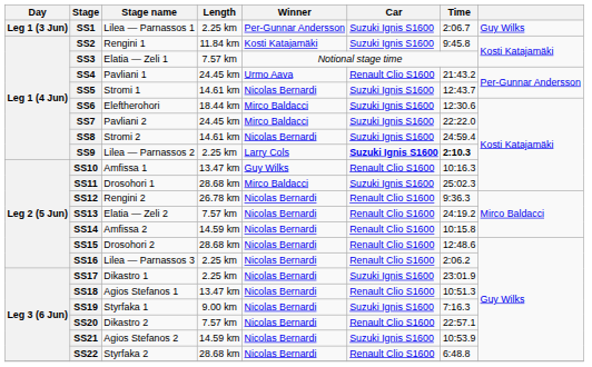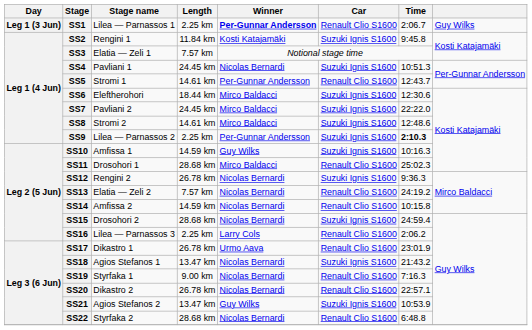 <table class="wikitable" style="font-size: 85%;">
 <tr>
 <th>Day</th>
 <th>Stage</th>
 <th>Stage name</th>
 <th>Length</th>
 <th>Winner</th>
 <th>Car</th>
 <th>Time</th>
 <th></th>
 </tr>
 <tr>
 <th rowspan="1">Leg 1 (3 Jun)</th>
 <th>SS1</th>
 <td>Lilea — Parnassos 1</td>
 <td align="center">2.25 km</td>
-<td> <a href='#'>Per-Gunnar Andersson</a></td>
-<td><a href='#'>Suzuki Ignis S1600</a></td>
+<td><strong> <a href='#'>Per-Gunnar Andersson</a></strong></td>
+<td><a href='#'>Renault Clio S1600</a></td>
 <td>2:06.7</td>
 <td rowspan="1"> <a href='#'>Guy Wilks</a></td>
 </tr>
 <tr>
 <th rowspan="8">Leg 1 (4 Jun)</th>
 <th>SS2</th>
 <td>Rengini 1</td>
 <td align="center">11.84 km</td>
 <td> <a href='#'>Kosti Katajamäki</a></td>
 <td><a href='#'>Suzuki Ignis S1600</a></td>
 <td>9:45.8</td>
 <td rowspan="2"> <a href='#'>Kosti Katajamäki</a></td>
 </tr>
 <tr>
 <th>SS3</th>
 <td>Elatia — Zeli 1</td>
 <td align="center">7.57 km</td>
 <td colspan="3" align="center"><em>Notional stage time</em></td>
 </tr>
 <tr>
 <th>SS4</th>
 <td>Pavliani 1</td>
 <td align="center">24.45 km</td>
-<td> <a href='#'>Urmo Aava</a></td>
-<td><a href='#'>Renault Clio S1600</a></td>
-<td>21:43.2</td>
+<td> <a href='#'>Nicolas Bernardi</a></td>
+<td><a href='#'>Suzuki Ignis S1600</a></td>
+<td>10:51.3</td>
 <td rowspan="2"> <a href='#'>Per-Gunnar Andersson</a></td>
 </tr>
 <tr>
 <th>SS5</th>
 <td>Stromi 1</td>
 <td align="center">14.61 km</td>
-<td> <a href='#'>Nicolas Bernardi</a></td>
-<td><a href='#'>Suzuki Ignis S1600</a></td>
+<td> <a href='#'>Per-Gunnar Andersson</a></td>
+<td><a href='#'>Renault Clio S1600</a></td>
 <td>12:43.7</td>
 </tr>
 <tr>
 <th>SS6</th>
 <td>Eleftherohori</td>
 <td align="center">18.44 km</td>
 <td> <a href='#'>Mirco Baldacci</a></td>
 <td><a href='#'>Suzuki Ignis S1600</a></td>
 <td>12:30.6</td>
 <td rowspan="6"> <a href='#'>Kosti Katajamäki</a></td>
 </tr>
 <tr>
 <th>SS7</th>
 <td>Pavliani 2</td>
 <td align="center">24.45 km</td>
 <td> <a href='#'>Mirco Baldacci</a></td>
 <td><a href='#'>Suzuki Ignis S1600</a></td>
 <td>22:22.0</td>
 </tr>
 <tr>
 <th>SS8</th>
 <td>Stromi 2</td>
 <td align="center">14.61 km</td>
-<td> <a href='#'>Nicolas Bernardi</a></td>
+<td> <a href='#'>Mirco Baldacci</a></td>
 <td><a href='#'>Suzuki Ignis S1600</a></td>
-<td>24:59.4</td>
+<td>12:48.6</td>
 </tr>
 <tr>
 <th>SS9</th>
 <td>Lilea — Parnassos 2</td>
 <td align="center">2.25 km</td>
-<td> <a href='#'>Larry Cols</a></td>
-<td><strong><a href='#'>Suzuki Ignis S1600</a></strong></td>
+<td> <a href='#'>Per-Gunnar Andersson</a></td>
+<td><a href='#'>Suzuki Ignis S1600</a></td>
 <td><strong>2:10.3</strong></td>
 </tr>
 <tr>
 <th rowspan="7">Leg 2 (5 Jun)</th>
 <th>SS10</th>
 <td>Amfissa 1</td>
-<td align="center">13.47 km</td>
+<td align="center">14.59 km</td>
 <td> <a href='#'>Guy Wilks</a></td>
-<td><a href='#'>Renault Clio S1600</a></td>
+<td><a href='#'>Suzuki Ignis S1600</a></td>
 <td>10:16.3</td>
 </tr>
 <tr>
 <th>SS11</th>
 <td>Drosohori 1</td>
 <td align="center">28.68 km</td>
 <td> <a href='#'>Mirco Baldacci</a></td>
-<td><a href='#'>Suzuki Ignis S1600</a></td>
+<td><a href='#'>Renault Clio S1600</a></td>
 <td>25:02.3</td>
 </tr>
 <tr>
 <th>SS12</th>
 <td>Rengini 2</td>
 <td align="center">26.78 km</td>
 <td> <a href='#'>Nicolas Bernardi</a></td>
-<td><a href='#'>Renault Clio S1600</a></td>
+<td><a href='#'>Suzuki Ignis S1600</a></td>
 <td>9:36.3</td>
 <td rowspan="3"> <a href='#'>Mirco Baldacci</a></td>
 </tr>
 <tr>
 <th>SS13</th>
 <td>Elatia — Zeli 2</td>
 <td align="center">7.57 km</td>
 <td> <a href='#'>Nicolas Bernardi</a></td>
 <td><a href='#'>Renault Clio S1600</a></td>
 <td>24:19.2</td>
 </tr>
 <tr>
 <th>SS14</th>
 <td>Amfissa 2</td>
 <td align="center">14.59 km</td>
 <td> <a href='#'>Nicolas Bernardi</a></td>
 <td><a href='#'>Renault Clio S1600</a></td>
 <td>10:15.8</td>
 </tr>
 <tr>
 <th>SS15</th>
 <td>Drosohori 2</td>
 <td align="center">28.68 km</td>
 <td> <a href='#'>Nicolas Bernardi</a></td>
-<td><a href='#'>Renault Clio S1600</a></td>
-<td>12:48.6</td>
+<td><a href='#'>Suzuki Ignis S1600</a></td>
+<td>24:59.4</td>
 <td rowspan="8"> <a href='#'>Guy Wilks</a></td>
 </tr>
 <tr>
 <th>SS16</th>
 <td>Lilea — Parnassos 3</td>
 <td align="center">2.25 km</td>
-<td> <a href='#'>Nicolas Bernardi</a></td>
+<td> <a href='#'>Larry Cols</a></td>
 <td><a href='#'>Renault Clio S1600</a></td>
 <td>2:06.2</td>
 </tr>
 <tr>
 <th rowspan="6">Leg 3 (6 Jun)</th>
 <th>SS17</th>
 <td>Dikastro 1</td>
-<td align="center">2.25 km</td>
-<td> <a href='#'>Nicolas Bernardi</a></td>
-<td><a href='#'>Suzuki Ignis S1600</a></td>
+<td align="center">26.78 km</td>
+<td> <a href='#'>Urmo Aava</a></td>
+<td><a href='#'>Renault Clio S1600</a></td>
 <td>23:01.9</td>
 </tr>
 <tr>
 <th>SS18</th>
 <td>Agios Stefanos 1</td>
 <td align="center">13.47 km</td>
 <td> <a href='#'>Nicolas Bernardi</a></td>
-<td><a href='#'>Renault Clio S1600</a></td>
-<td>10:51.3</td>
+<td><a href='#'>Suzuki Ignis S1600</a></td>
+<td>21:43.2</td>
 </tr>
 <tr>
 <th>SS19</th>
 <td>Styrfaka 1</td>
 <td align="center">9.00 km</td>
 <td> <a href='#'>Nicolas Bernardi</a></td>
-<td><a href='#'>Suzuki Ignis S1600</a></td>
+<td><a href='#'>Renault Clio S1600</a></td>
 <td>7:16.3</td>
 </tr>
 <tr>
 <th>SS20</th>
 <td>Dikastro 2</td>
-<td align="center">7.57 km</td>
+<td align="center">26.78 km</td>
 <td> <a href='#'>Nicolas Bernardi</a></td>
 <td><a href='#'>Renault Clio S1600</a></td>
 <td>22:57.1</td>
 </tr>
 <tr>
 <th>SS21</th>
 <td>Agios Stefanos 2</td>
-<td align="center">14.59 km</td>
-<td> <a href='#'>Nicolas Bernardi</a></td>
+<td align="center">13.47 km</td>
+<td> <a href='#'>Guy Wilks</a></td>
 <td><a href='#'>Suzuki Ignis S1600</a></td>
 <td>10:53.9</td>
 </tr>
 <tr>
 <th>SS22</th>
 <td>Styrfaka 2</td>
 <td align="center">28.68 km</td>
 <td> <a href='#'>Nicolas Bernardi</a></td>
 <td><a href='#'>Renault Clio S1600</a></td>
 <td>6:48.8</td>
 </tr>
 <tr>
 </tr>
 </table>
